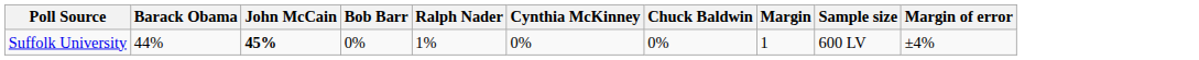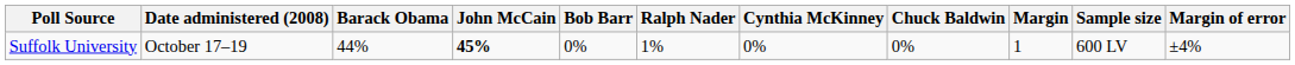 <table class="wikitable collapsible">
 <tr>
 <th>Poll Source</th>
+<th>Date administered (2008)</th>
 <th>Barack Obama</th>
 <th>John McCain</th>
 <th>Bob Barr</th>
 <th>Ralph Nader</th>
 <th>Cynthia McKinney</th>
 <th>Chuck Baldwin</th>
 <th>Margin</th>
 <th>Sample size</th>
 <th>Margin of error</th>
 </tr>
 <tr>
 <td><a href='#'>Suffolk University</a></td>
+<td>October 17–19</td>
 <td>44%</td>
 <td><strong>45%</strong></td>
 <td>0%</td>
 <td>1%</td>
 <td>0%</td>
 <td>0%</td>
 <td>1</td>
 <td>600 LV</td>
 <td>±4%</td>
 </tr>
 </table>
